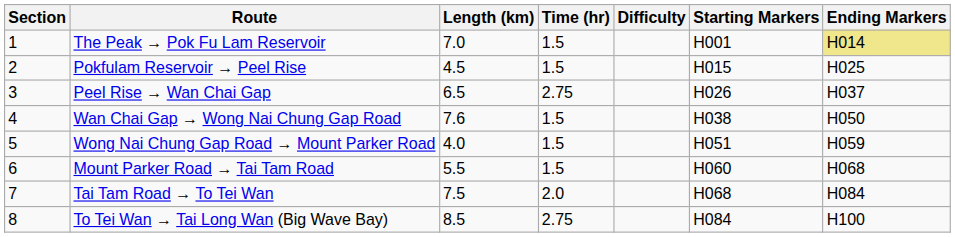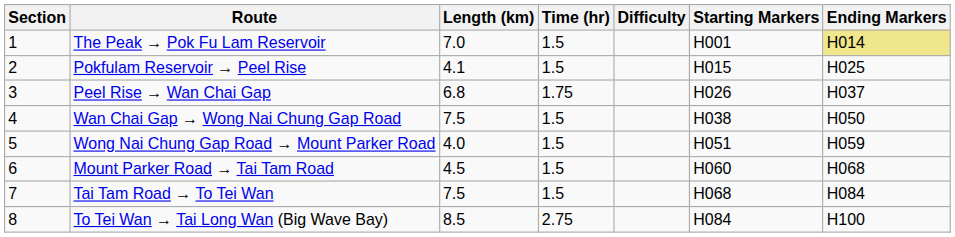 <table class="wikitable" border="1" style="text-align:left;font-size:90%;">
 <tr>
 <th>Section</th>
 <th>Route</th>
 <th>Length (km)</th>
 <th>Time (hr)</th>
 <th>Difficulty</th>
 <th>Starting Markers</th>
 <th>Ending Markers</th>
 </tr>
 <tr>
 <td>1</td>
 <td><a href='#'>The Peak</a> → <a href='#'>Pok Fu Lam Reservoir</a></td>
 <td>7.0</td>
 <td>1.5</td>
 <td></td>
 <td>H001</td>
 <td style="background: khaki;">H014</td>
 </tr>
 <tr>
 <td>2</td>
 <td><a href='#'>Pokfulam Reservoir</a> → <a href='#'>Peel Rise</a></td>
-<td>4.5</td>
+<td>4.1</td>
 <td>1.5</td>
 <td></td>
 <td>H015</td>
 <td>H025</td>
 </tr>
 <tr>
 <td>3</td>
 <td><a href='#'>Peel Rise</a> → <a href='#'>Wan Chai Gap</a></td>
-<td>6.5</td>
-<td>2.75</td>
+<td>6.8</td>
+<td>1.75</td>
 <td></td>
 <td>H026</td>
 <td>H037</td>
 </tr>
 <tr>
 <td>4</td>
 <td><a href='#'>Wan Chai Gap</a> → <a href='#'>Wong Nai Chung Gap Road</a></td>
-<td>7.6</td>
+<td>7.5</td>
 <td>1.5</td>
 <td></td>
 <td>H038</td>
 <td>H050</td>
 </tr>
 <tr>
 <td>5</td>
 <td><a href='#'>Wong Nai Chung Gap Road</a> → <a href='#'>Mount Parker Road</a></td>
 <td>4.0</td>
 <td>1.5</td>
 <td></td>
 <td>H051</td>
 <td>H059</td>
 </tr>
 <tr>
 <td>6</td>
 <td><a href='#'>Mount Parker Road</a> → <a href='#'>Tai Tam Road</a></td>
-<td>5.5</td>
+<td>4.5</td>
 <td>1.5</td>
 <td></td>
 <td>H060</td>
 <td>H068</td>
 </tr>
 <tr>
 <td>7</td>
 <td><a href='#'>Tai Tam Road</a> → <a href='#'>To Tei Wan</a></td>
 <td>7.5</td>
-<td>2.0</td>
+<td>1.5</td>
 <td></td>
 <td>H068</td>
 <td>H084</td>
 </tr>
 <tr>
 <td>8</td>
 <td><a href='#'>To Tei Wan</a> → <a href='#'>Tai Long Wan</a> (Big Wave Bay)</td>
 <td>8.5</td>
 <td>2.75</td>
 <td></td>
 <td>H084</td>
 <td>H100</td>
 </tr>
 </table>
